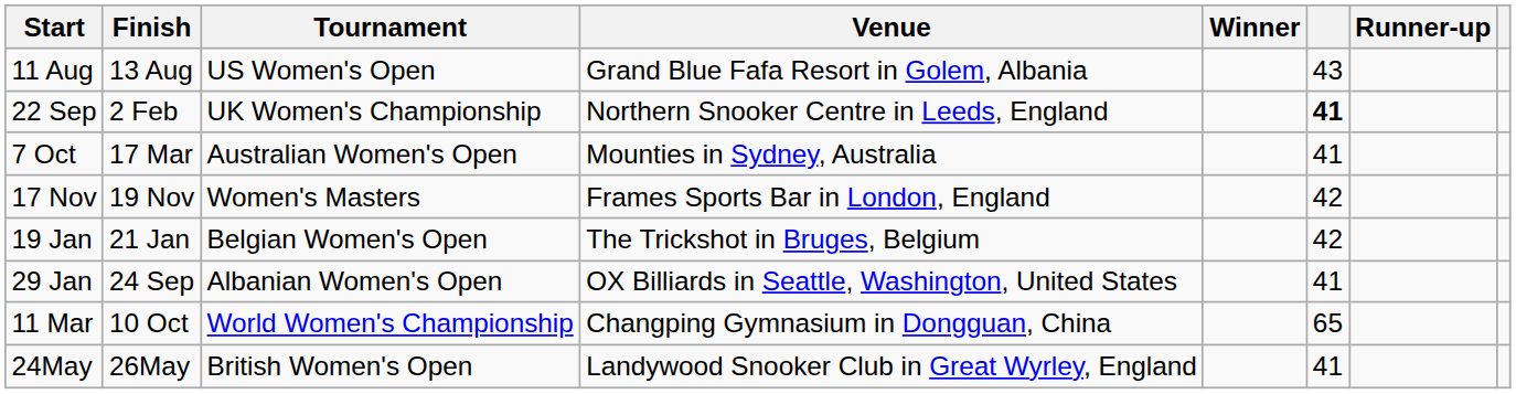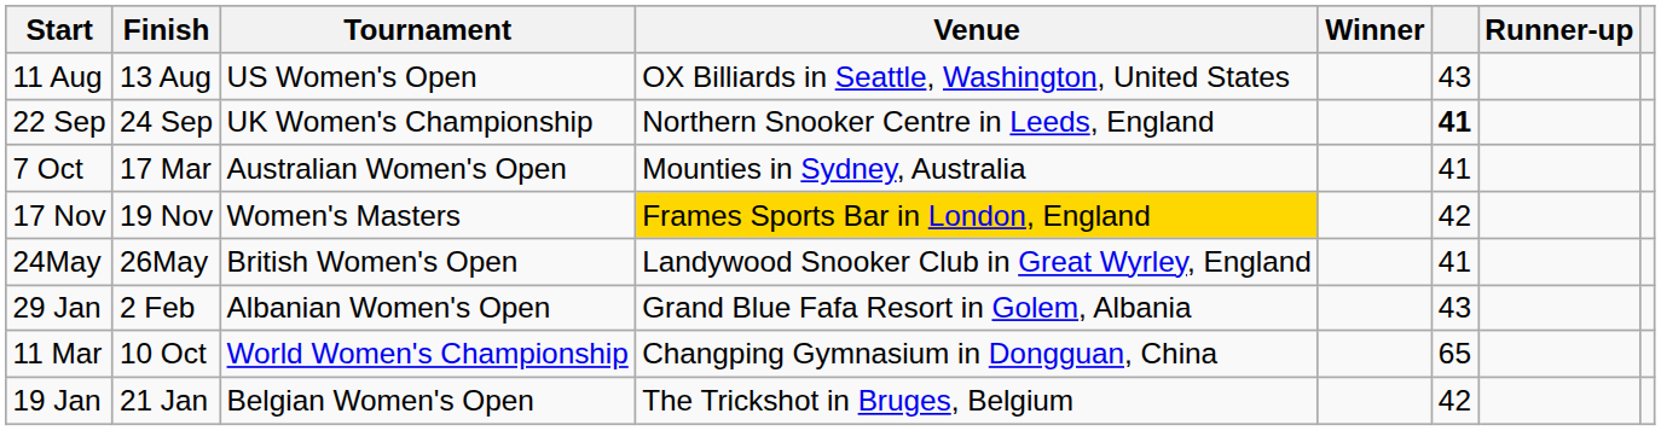 <table class="wikitable" style="font-size: 90%">
 <tr>
 <th>Start</th>
 <th>Finish</th>
 <th>Tournament</th>
 <th>Venue</th>
 <th>Winner</th>
 <th></th>
 <th>Runner-up</th>
 <th></th>
 </tr>
 <tr>
 <td>11 Aug</td>
 <td>13 Aug</td>
 <td>US Women's Open</td>
-<td>Grand Blue Fafa Resort in <a href='#'>Golem</a>, Albania</td>
+<td>OX Billiards in <a href='#'>Seattle</a>, <a href='#'>Washington</a>, United States</td>
 <td></td>
 <td style="text-align:center;">43</td>
 <td></td>
 <td style="text-align:center;"></td>
 </tr>
 <tr>
 <td>22 Sep</td>
-<td>2 Feb</td>
+<td>24 Sep</td>
 <td>UK Women's Championship</td>
 <td>Northern Snooker Centre in <a href='#'>Leeds</a>, England</td>
 <td></td>
 <td style="text-align:center;"><strong>41</strong></td>
 <td></td>
 <td style="text-align:center;"></td>
 </tr>
 <tr>
 <td>7 Oct</td>
 <td>17 Mar</td>
 <td>Australian Women's Open</td>
 <td>Mounties in <a href='#'>Sydney</a>, Australia</td>
 <td></td>
 <td style="text-align:center;">41</td>
 <td></td>
 <td style="text-align:center;"></td>
 </tr>
 <tr>
 <td>17 Nov</td>
 <td>19 Nov</td>
 <td>Women's Masters</td>
-<td>Frames Sports Bar in <a href='#'>London</a>, England</td>
+<td style="background: gold;">Frames Sports Bar in <a href='#'>London</a>, England</td>
 <td></td>
 <td style="text-align:center;">42</td>
 <td></td>
 <td style="text-align:center;"></td>
 </tr>
 <tr>
-<td>19 Jan</td>
-<td>21 Jan</td>
-<td>Belgian Women's Open</td>
-<td>The Trickshot in <a href='#'>Bruges</a>, Belgium</td>
+<td>24May</td>
+<td>26May</td>
+<td>British Women's Open</td>
+<td>Landywood Snooker Club in <a href='#'>Great Wyrley</a>, England</td>
 <td></td>
-<td style="text-align:center;">42</td>
+<td style="text-align:center;">41</td>
 <td></td>
 <td style="text-align:center;"></td>
 </tr>
 <tr>
 <td>29 Jan</td>
-<td>24 Sep</td>
+<td>2 Feb</td>
 <td>Albanian Women's Open</td>
-<td>OX Billiards in <a href='#'>Seattle</a>, <a href='#'>Washington</a>, United States</td>
+<td>Grand Blue Fafa Resort in <a href='#'>Golem</a>, Albania</td>
 <td></td>
-<td style="text-align:center;">41</td>
+<td style="text-align:center;">43</td>
 <td></td>
 <td style="text-align:center;"></td>
 </tr>
 <tr>
 <td>11 Mar</td>
 <td>10 Oct</td>
 <td><a href='#'>World Women's Championship</a></td>
 <td>Changping Gymnasium in <a href='#'>Dongguan</a>, China</td>
 <td></td>
 <td style="text-align:center;">65</td>
 <td></td>
 <td style="text-align:center;"></td>
 </tr>
 <tr>
-<td>24May</td>
-<td>26May</td>
-<td>British Women's Open</td>
-<td>Landywood Snooker Club in <a href='#'>Great Wyrley</a>, England</td>
+<td>19 Jan</td>
+<td>21 Jan</td>
+<td>Belgian Women's Open</td>
+<td>The Trickshot in <a href='#'>Bruges</a>, Belgium</td>
 <td></td>
-<td style="text-align:center;">41</td>
+<td style="text-align:center;">42</td>
 <td></td>
 <td style="text-align:center;"></td>
 </tr>
 </table>
